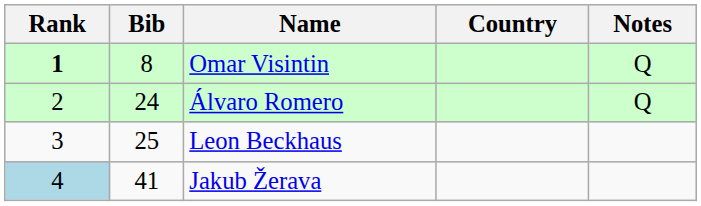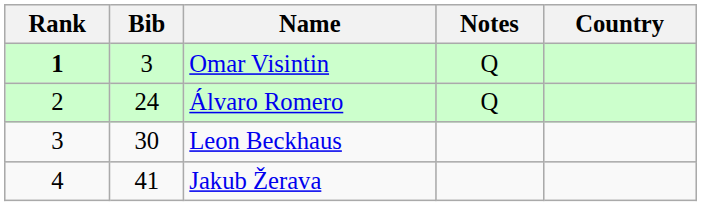 <table class="wikitable" style="text-align:center; width:450px">
 <tr>
 <th>Rank</th>
 <th>Bib</th>
 <th>Name</th>
+<th>Notes</th>
 <th>Country</th>
-<th>Notes</th>
 </tr>
 <tr bgcolor=ccffcc>
 <td><strong>1</strong></td>
-<td>8</td>
+<td>3</td>
 <td align=left><a href='#'>Omar Visintin</a></td>
+<td>Q</td>
 <td align=left></td>
-<td>Q</td>
 </tr>
 <tr bgcolor=ccffcc>
 <td>2</td>
 <td>24</td>
 <td align=left><a href='#'>Álvaro Romero</a></td>
+<td>Q</td>
 <td align=left></td>
-<td>Q</td>
 </tr>
 <tr>
 <td>3</td>
-<td>25</td>
+<td>30</td>
 <td align=left><a href='#'>Leon Beckhaus</a></td>
+<td></td>
 <td align=left></td>
-<td></td>
 </tr>
 <tr>
-<td style="background: lightblue;">4</td>
+<td>4</td>
 <td>41</td>
 <td align=left><a href='#'>Jakub Žerava</a></td>
+<td></td>
 <td align=left></td>
-<td></td>
 </tr>
 </table>
